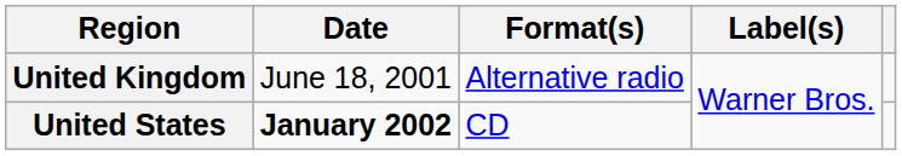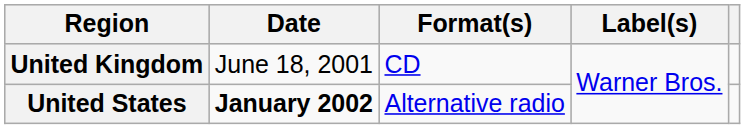 <table class="wikitable plainrowheaders">
 <tr>
 <th scope="col">Region</th>
 <th scope="col">Date</th>
 <th scope="col">Format(s)</th>
 <th scope="col">Label(s)</th>
 <th scope="col"></th>
 </tr>
 <tr>
 <th scope="row">United Kingdom</th>
 <td>June 18, 2001</td>
-<td><a href='#'>Alternative radio</a></td>
+<td><a href='#'>CD</a></td>
 <td rowspan="2"><a href='#'>Warner Bros.</a></td>
 <td></td>
 </tr>
 <tr>
 <th scope="row">United States</th>
 <td><strong>January 2002</strong></td>
-<td><a href='#'>CD</a></td>
+<td><a href='#'>Alternative radio</a></td>
 <td></td>
 </tr>
 </table>
